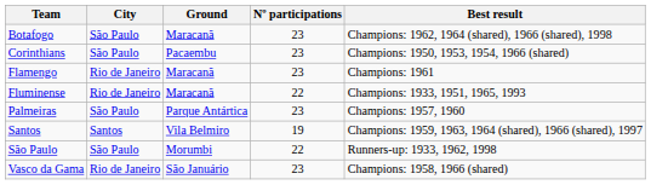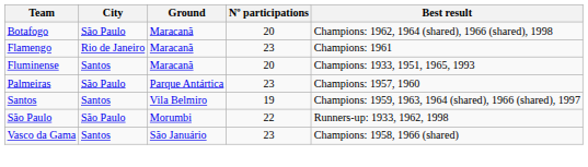 <table class="wikitable sortable">
 <tr>
 <th>Team</th>
 <th>City</th>
 <th>Ground</th>
 <th>Nº participations</th>
 <th>Best result</th>
 </tr>
 <tr>
 <td><a href='#'>Botafogo</a></td>
 <td> <a href='#'>São Paulo</a></td>
 <td><a href='#'>Maracanã</a></td>
-<td align=center>23</td>
+<td align=center>20</td>
 <td>Champions: 1962, 1964 (shared), 1966 (shared), 1998</td>
-</tr>
-<tr>
-<td><a href='#'>Corinthians</a></td>
-<td> <a href='#'>São Paulo</a></td>
-<td><a href='#'>Pacaembu</a></td>
-<td align=center>23</td>
-<td>Champions: 1950, 1953, 1954, 1966 (shared)</td>
 </tr>
 <tr>
 <td><a href='#'>Flamengo</a></td>
 <td> <a href='#'>Rio de Janeiro</a></td>
 <td><a href='#'>Maracanã</a></td>
 <td align=center>23</td>
 <td>Champions: 1961</td>
 </tr>
 <tr>
 <td><a href='#'>Fluminense</a></td>
-<td> <a href='#'>Rio de Janeiro</a></td>
+<td> <a href='#'>Santos</a></td>
 <td><a href='#'>Maracanã</a></td>
-<td align=center>22</td>
+<td align=center>20</td>
 <td>Champions: 1933, 1951, 1965, 1993</td>
 </tr>
 <tr>
 <td><a href='#'>Palmeiras</a></td>
 <td> <a href='#'>São Paulo</a></td>
 <td><a href='#'>Parque Antártica</a></td>
 <td align=center>23</td>
 <td>Champions: 1957, 1960</td>
 </tr>
 <tr>
 <td><a href='#'>Santos</a></td>
 <td> <a href='#'>Santos</a></td>
 <td><a href='#'>Vila Belmiro</a></td>
 <td align=center>19</td>
 <td>Champions: 1959, 1963, 1964 (shared), 1966 (shared), 1997</td>
 </tr>
 <tr>
 <td><a href='#'>São Paulo</a></td>
 <td> <a href='#'>São Paulo</a></td>
 <td><a href='#'>Morumbi</a></td>
 <td align=center>22</td>
 <td>Runners-up: 1933, 1962, 1998</td>
 </tr>
 <tr>
 <td><a href='#'>Vasco da Gama</a></td>
-<td> <a href='#'>Rio de Janeiro</a></td>
+<td> <a href='#'>Santos</a></td>
 <td><a href='#'>São Januário</a></td>
 <td align=center>23</td>
 <td>Champions: 1958, 1966 (shared)</td>
 </tr>
 </table>
